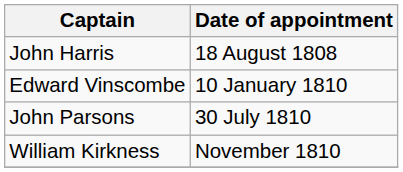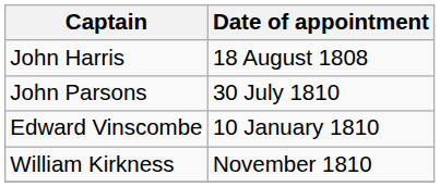 <table class=" wikitable">
 <tr>
 <th>Captain</th>
 <th>Date of appointment</th>
 </tr>
 <tr>
 <td>John Harris</td>
 <td>18 August 1808</td>
 </tr>
 <tr>
+<td>John Parsons</td>
+<td>30 July 1810</td>
+</tr>
+<tr>
 <td>Edward Vinscombe</td>
 <td>10 January 1810</td>
-</tr>
-<tr>
-<td>John Parsons</td>
-<td>30 July 1810</td>
 </tr>
 <tr>
 <td>William Kirkness</td>
 <td>November 1810</td>
 </tr>
 <tr>
 </tr>
 </table>
